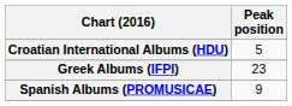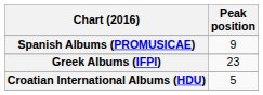 <table class="wikitable sortable plainrowheaders" style="text-align:center">
 <tr>
 <th scope="col">Chart (2016)</th>
 <th scope="col">Peak<br> position</th>
 </tr>
 <tr>
 </tr>
 <tr>
 </tr>
 <tr>
 </tr>
 <tr>
 </tr>
 <tr>
 </tr>
 <tr>
-<th scope="row">Croatian International Albums (<a href='#'>HDU</a>)</th>
-<td>5</td>
+<th scope="row">Spanish Albums (<a href='#'>PROMUSICAE</a>)</th>
+<td>9</td>
 </tr>
 <tr>
 </tr>
 <tr>
 </tr>
 <tr>
 </tr>
 <tr>
 </tr>
 <tr>
 </tr>
 <tr>
 <th scope="row">Greek Albums (<a href='#'>IFPI</a>)</th>
 <td>23</td>
 </tr>
 <tr>
 </tr>
 <tr>
 </tr>
 <tr>
 </tr>
 <tr>
 </tr>
 <tr>
 </tr>
 <tr>
 </tr>
 <tr>
 </tr>
 <tr>
-<th scope="row">Spanish Albums (<a href='#'>PROMUSICAE</a>)</th>
-<td>9</td>
+<th scope="row">Croatian International Albums (<a href='#'>HDU</a>)</th>
+<td>5</td>
 </tr>
 <tr>
 </tr>
 <tr>
 </tr>
 <tr>
 </tr>
 <tr>
 </tr>
 <tr>
 </tr>
 </table>
